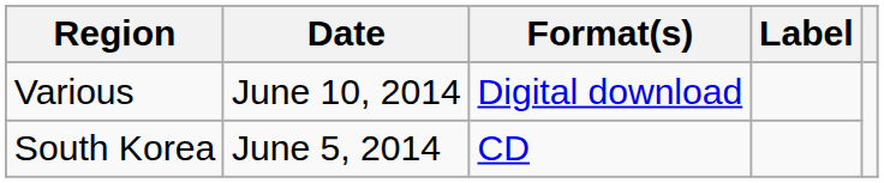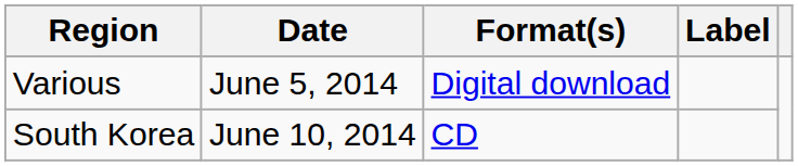 <table class="wikitable plainrowheaders">
 <tr>
 <th scope="col">Region</th>
 <th scope="col">Date</th>
 <th scope="col">Format(s)</th>
 <th scope="col">Label</th>
 <th scope="col"></th>
 </tr>
 <tr>
 <td>Various</td>
-<td>June 10, 2014</td>
+<td>June 5, 2014</td>
 <td><a href='#'>Digital download</a></td>
 <td></td>
 <td rowspan="2"></td>
 </tr>
 <tr>
 <td>South Korea</td>
-<td>June 5, 2014</td>
+<td>June 10, 2014</td>
 <td><a href='#'>CD</a></td>
 <td></td>
 </tr>
 </table>
